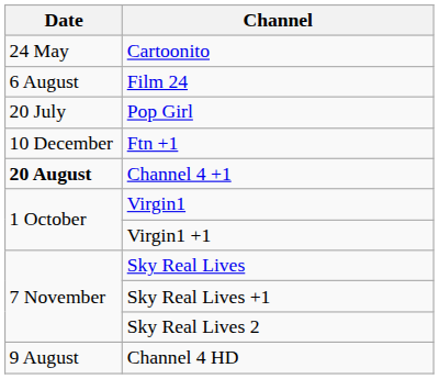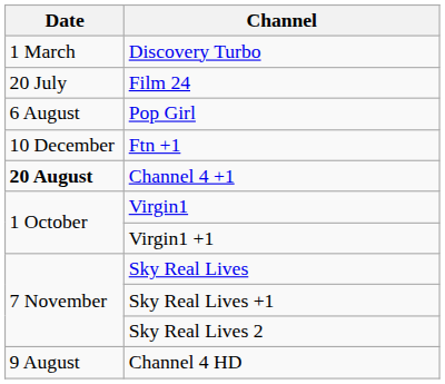 <table class="wikitable">
 <tr>
 <th width=90>Date</th>
 <th width=250>Channel</th>
 </tr>
 <tr>
-<td>24 May</td>
-<td><a href='#'>Cartoonito</a></td>
+<td>1 March</td>
+<td><a href='#'>Discovery Turbo</a></td>
+</tr>
+<tr>
+<td>20 July</td>
+<td><a href='#'>Film 24</a></td>
 </tr>
 <tr>
 <td>6 August</td>
-<td><a href='#'>Film 24</a></td>
-</tr>
-<tr>
-<td>20 July</td>
 <td><a href='#'>Pop Girl</a></td>
 </tr>
 <tr>
 <td>10 December</td>
 <td><a href='#'>Ftn +1</a></td>
 </tr>
 <tr>
 <td><strong>20 August</strong></td>
 <td><a href='#'>Channel 4 +1</a></td>
 </tr>
 <tr>
 <td rowspan=2>1 October</td>
 <td><a href='#'>Virgin1</a></td>
 </tr>
 <tr>
 <td>Virgin1 +1</td>
 </tr>
 <tr>
 <td rowspan=3>7 November</td>
 <td><a href='#'>Sky Real Lives</a></td>
 </tr>
 <tr>
 <td>Sky Real Lives +1</td>
 </tr>
 <tr>
 <td>Sky Real Lives 2</td>
 </tr>
 <tr>
 <td>9 August</td>
 <td>Channel 4 HD</td>
 </tr>
 </table>
